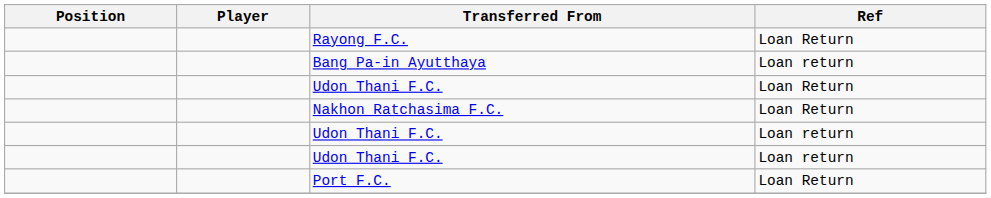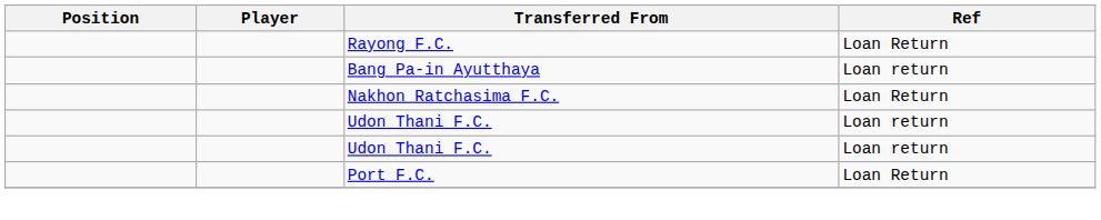 <table class="wikitable sortable" style="width:70%; text-align:center; font-size:100%; text-align:left;">
 <tr>
 <th><strong>Position</strong></th>
 <th><strong>Player</strong></th>
 <th><strong>Transferred From</strong></th>
 <th><strong>Ref</strong></th>
 </tr>
 <tr>
 <td></td>
 <td></td>
 <td> <a href='#'>Rayong F.C.</a></td>
 <td>Loan Return</td>
 </tr>
 <tr>
 <td></td>
 <td></td>
 <td> <a href='#'>Bang Pa-in Ayutthaya</a></td>
 <td>Loan return</td>
-</tr>
-<tr>
-<td></td>
-<td></td>
-<td> <a href='#'>Udon Thani F.C.</a></td>
-<td>Loan Return</td>
 </tr>
 <tr>
 <td></td>
 <td></td>
 <td> <a href='#'>Nakhon Ratchasima F.C.</a></td>
 <td>Loan Return</td>
 </tr>
 <tr>
 <td></td>
 <td></td>
 <td> <a href='#'>Udon Thani F.C.</a></td>
 <td>Loan return</td>
 </tr>
 <tr>
 <td></td>
 <td></td>
 <td> <a href='#'>Udon Thani F.C.</a></td>
 <td>Loan return</td>
 </tr>
 <tr>
 <td></td>
 <td></td>
 <td> <a href='#'>Port F.C.</a></td>
 <td>Loan Return </td>
 </tr>
 <tr>
 </tr>
 </table>
